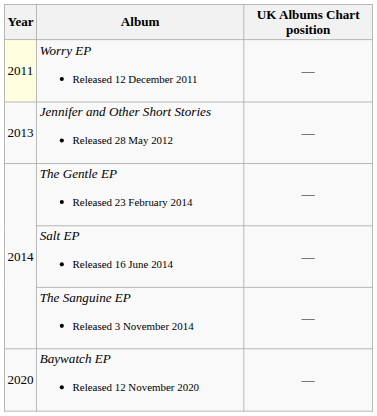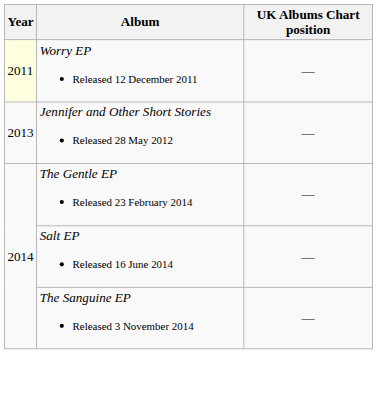 <table class="wikitable">
 <tr>
 <th style="width:18px;">Year</th>
 <th style="width:245px;">Album</th>
 <th style="width:150px;">UK Albums Chart position</th>
 </tr>
 <tr>
 <td style="background: lightyellow;">2011</td>
 <td><em>Worry EP</em><br><ul><li><small>Released 12 December 2011</small></li></ul></td>
 <td style="text-align:center;">—</td>
 </tr>
 <tr>
 <td>2013</td>
 <td><em>Jennifer and Other Short Stories</em><br><ul><li><small>Released 28 May 2012</small></li></ul></td>
 <td style="text-align:center;">—</td>
 </tr>
 <tr>
 <td rowspan="3">2014</td>
 <td><em>The Gentle EP</em><br><ul><li><small>Released 23 February 2014</small></li></ul></td>
 <td style="text-align:center;">—</td>
 </tr>
 <tr>
 <td><em>Salt EP</em><br><ul><li><small>Released 16 June 2014</small></li></ul></td>
 <td style="text-align:center;">—</td>
 </tr>
 <tr>
 <td><em>The Sanguine EP</em><br><ul><li><small>Released 3 November 2014</small></li></ul></td>
 <td style="text-align:center;">—</td>
 </tr>
-<tr>
-<td rowspan="1">2020</td>
-<td><em>Baywatch EP</em><br><ul><li><small>Released 12 November 2020</small></li></ul></td>
-<td style="text-align:center;">—</td>
-</tr>
 </table>
